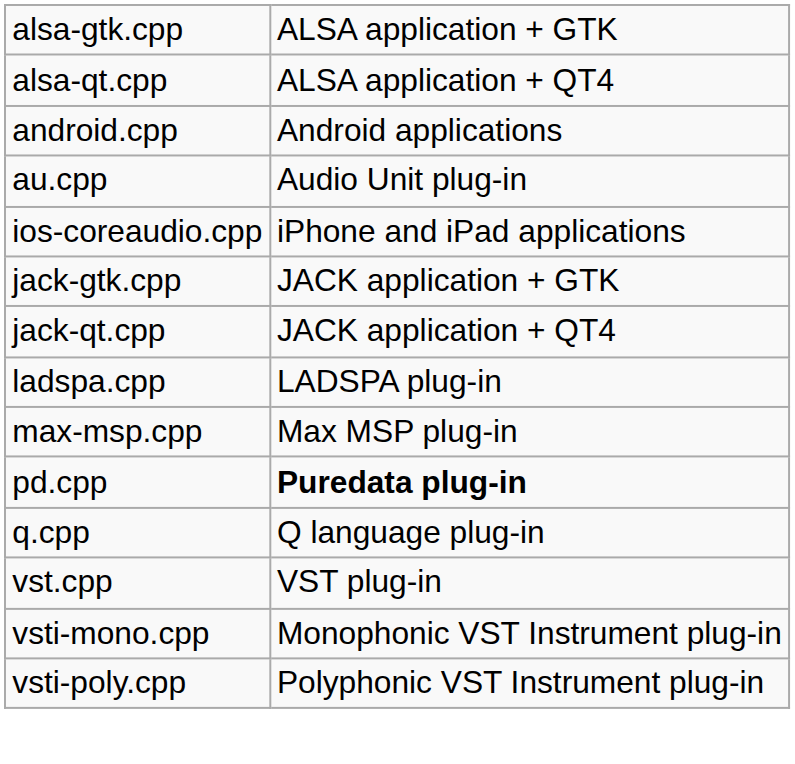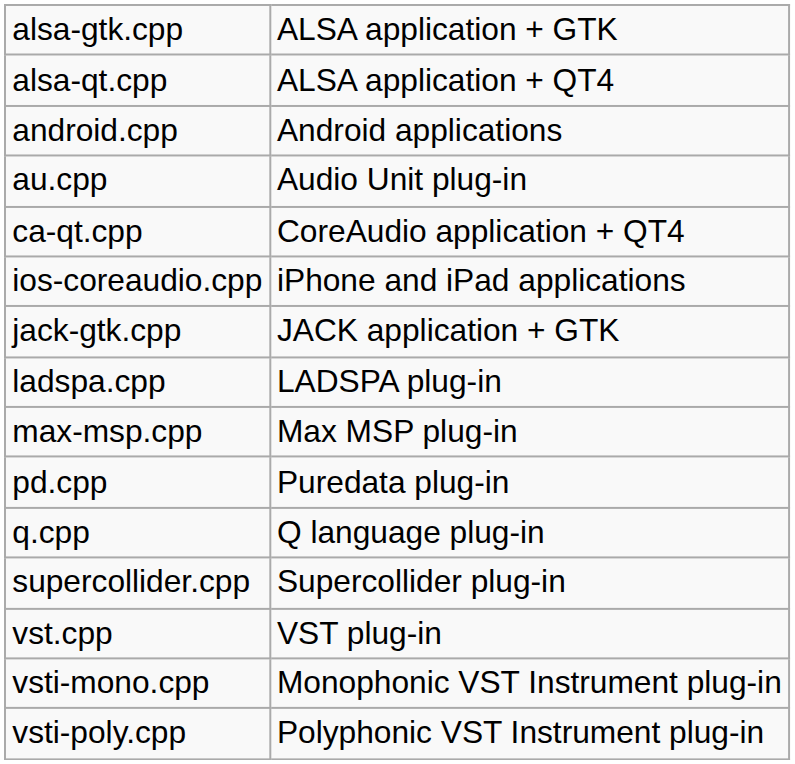 <table class="wikitable">
 <tr>
 <td>alsa-gtk.cpp</td>
 <td>ALSA application + GTK</td>
 </tr>
 <tr>
 <td>alsa-qt.cpp</td>
 <td>ALSA application + QT4</td>
 </tr>
 <tr>
 <td>android.cpp</td>
 <td>Android applications</td>
 </tr>
 <tr>
 <td>au.cpp</td>
 <td>Audio Unit plug-in</td>
 </tr>
 <tr>
+<td>ca-qt.cpp</td>
+<td>CoreAudio application + QT4</td>
+</tr>
+<tr>
 <td>ios-coreaudio.cpp</td>
 <td>iPhone and iPad applications</td>
 </tr>
 <tr>
 <td>jack-gtk.cpp</td>
 <td>JACK application + GTK</td>
-</tr>
-<tr>
-<td>jack-qt.cpp</td>
-<td>JACK application + QT4</td>
 </tr>
 <tr>
 <td>ladspa.cpp</td>
 <td>LADSPA plug-in</td>
 </tr>
 <tr>
 <td>max-msp.cpp</td>
 <td>Max MSP plug-in</td>
 </tr>
 <tr>
 <td>pd.cpp</td>
-<td><strong>Puredata plug-in</strong></td>
+<td>Puredata plug-in</td>
 </tr>
 <tr>
 <td>q.cpp</td>
 <td>Q language plug-in</td>
+</tr>
+<tr>
+<td>supercollider.cpp</td>
+<td>Supercollider plug-in</td>
 </tr>
 <tr>
 <td>vst.cpp</td>
 <td>VST plug-in</td>
 </tr>
 <tr>
 <td>vsti-mono.cpp</td>
 <td>Monophonic VST Instrument plug-in</td>
 </tr>
 <tr>
 <td>vsti-poly.cpp</td>
 <td>Polyphonic VST Instrument plug-in</td>
 </tr>
 </table>
